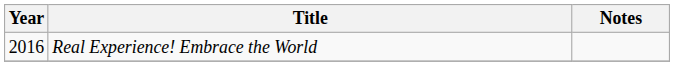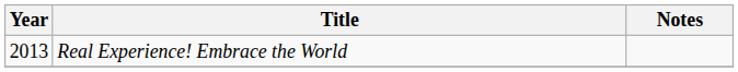 <table class="wikitable" style="width:600px">
 <tr>
 <th width=10>Year</th>
 <th>Title</th>
 <th>Notes</th>
 </tr>
 <tr>
-<td>2016</td>
+<td>2013</td>
 <td><em>Real Experience! Embrace the World</em></td>
 <td></td>
 </tr>
 <tr>
 </tr>
 </table>
